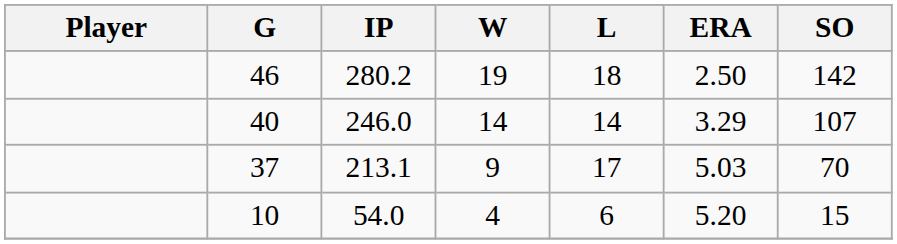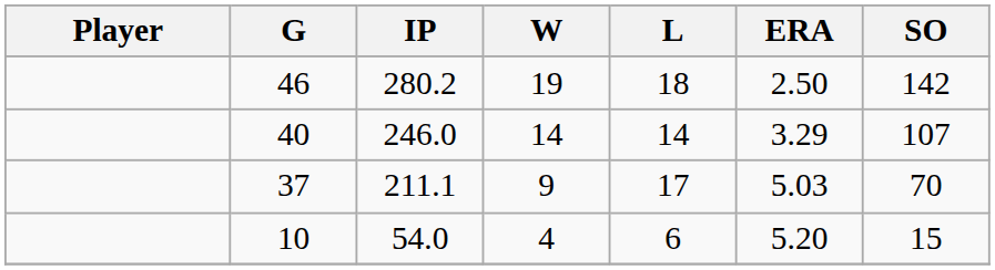 <table class="wikitable sortable">
 <tr>
 <th bgcolor="#DDDDFF" width="16%">Player</th>
 <th bgcolor="#DDDDFF" width="9%">G</th>
 <th bgcolor="#DDDDFF" width="9%">IP</th>
 <th bgcolor="#DDDDFF" width="9%">W</th>
 <th bgcolor="#DDDDFF" width="9%">L</th>
 <th bgcolor="#DDDDFF" width="9%">ERA</th>
 <th bgcolor="#DDDDFF" width="9%">SO</th>
 </tr>
 <tr align="center">
 <td></td>
 <td>46</td>
 <td>280.2</td>
 <td>19</td>
 <td>18</td>
 <td>2.50</td>
 <td>142</td>
 </tr>
 <tr align="center">
 <td></td>
 <td>40</td>
 <td>246.0</td>
 <td>14</td>
 <td>14</td>
 <td>3.29</td>
 <td>107</td>
 </tr>
 <tr align="center">
 <td></td>
 <td>37</td>
-<td>213.1</td>
+<td>211.1</td>
 <td>9</td>
 <td>17</td>
 <td>5.03</td>
 <td>70</td>
 </tr>
 <tr align="center">
 <td></td>
 <td>10</td>
 <td>54.0</td>
 <td>4</td>
 <td>6</td>
 <td>5.20</td>
 <td>15</td>
 </tr>
 <tr align="center">
 </tr>
 </table>
